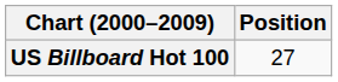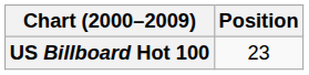 <table class="wikitable plainrowheaders" style="text-align:center">
 <tr>
 <th scope="col">Chart (2000–2009)</th>
 <th scope="col">Position</th>
 </tr>
 <tr>
 <th scope="row">US <em>Billboard</em> Hot 100</th>
-<td>27</td>
+<td>23</td>
 </tr>
 </table>
